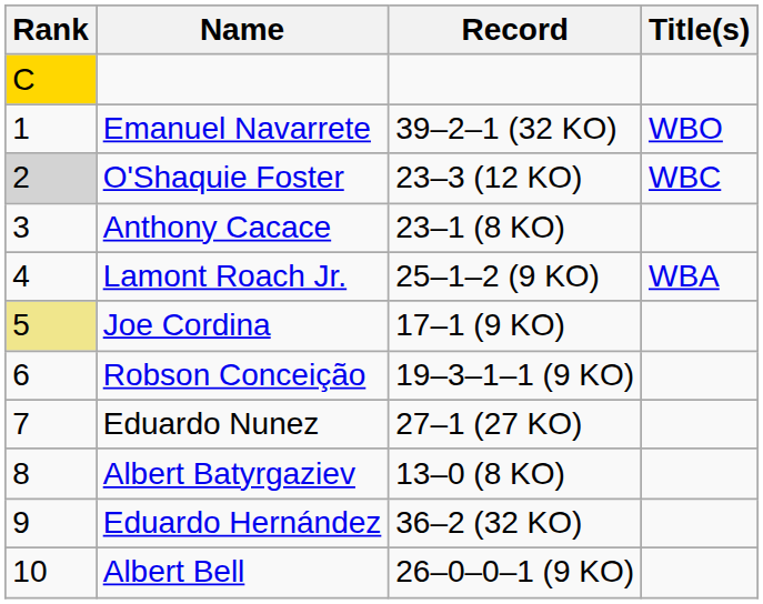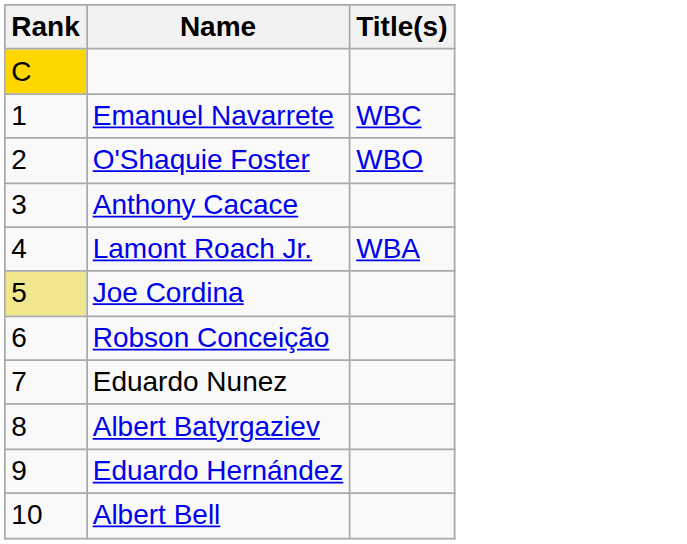 <table class="wikitable">
 <tr>
 <th>Rank</th>
 <th>Name</th>
-<th>Record</th>
 <th>Title(s)</th>
 </tr>
 <tr>
 <td style="background:gold">C</td>
 <td></td>
 <td></td>
-<td></td>
 </tr>
 <tr>
 <td>1</td>
 <td><a href='#'>Emanuel Navarrete</a></td>
-<td>39–2–1 (32 KO)</td>
-<td><a href='#'>WBO</a></td>
+<td><a href='#'>WBC</a></td>
 </tr>
 <tr>
-<td style="background: lightgrey;">2</td>
+<td>2</td>
 <td><a href='#'>O'Shaquie Foster</a></td>
-<td>23–3 (12 KO)</td>
-<td><a href='#'>WBC</a></td>
+<td><a href='#'>WBO</a></td>
 </tr>
 <tr>
 <td>3</td>
 <td><a href='#'>Anthony Cacace</a></td>
-<td>23–1 (8 KO)</td>
 <td></td>
 </tr>
 <tr>
 <td>4</td>
 <td><a href='#'>Lamont Roach Jr.</a></td>
-<td>25–1–2 (9 KO)</td>
 <td><a href='#'>WBA</a></td>
 </tr>
 <tr>
 <td style="background: khaki;">5</td>
 <td><a href='#'>Joe Cordina</a></td>
-<td>17–1 (9 KO)</td>
 <td></td>
 </tr>
 <tr>
 <td>6</td>
 <td><a href='#'>Robson Conceição</a></td>
-<td>19–3–1–1 (9 KO)</td>
 <td></td>
 </tr>
 <tr>
 <td>7</td>
 <td>Eduardo Nunez</td>
-<td>27–1 (27 KO)</td>
 <td></td>
 </tr>
 <tr>
 <td>8</td>
 <td><a href='#'>Albert Batyrgaziev</a></td>
-<td>13–0 (8 KO)</td>
 <td></td>
 </tr>
 <tr>
 <td>9</td>
 <td><a href='#'>Eduardo Hernández</a></td>
-<td>36–2 (32 KO)</td>
 <td></td>
 </tr>
 <tr>
 <td>10</td>
 <td><a href='#'>Albert Bell</a></td>
-<td>26–0–0–1 (9 KO)</td>
 <td></td>
 </tr>
 </table>
